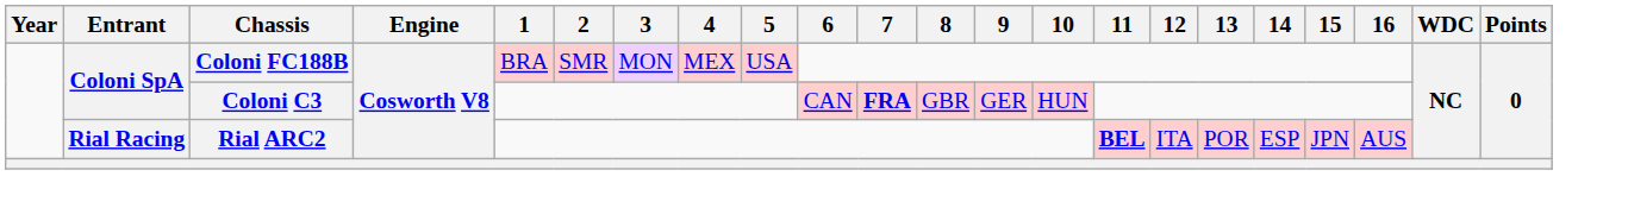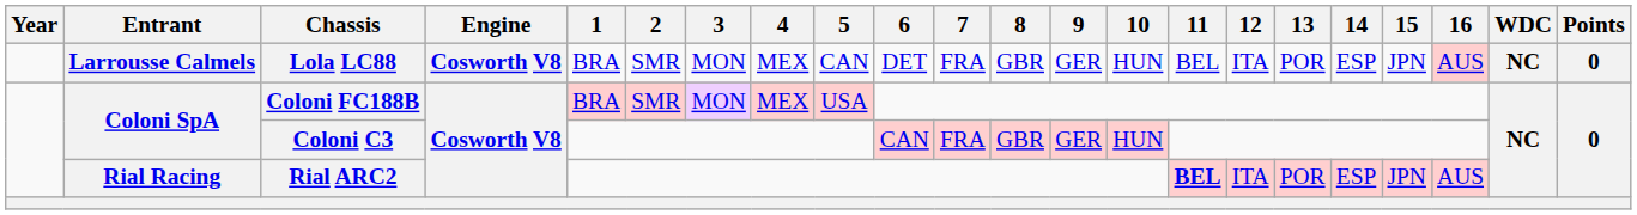 <table class="wikitable" style="text-align:center; font-size:85%">
 <tr>
 <th>Year</th>
 <th>Entrant</th>
 <th>Chassis</th>
 <th>Engine</th>
 <th>1</th>
 <th>2</th>
 <th>3</th>
 <th>4</th>
 <th>5</th>
 <th>6</th>
 <th>7</th>
 <th>8</th>
 <th>9</th>
 <th>10</th>
 <th>11</th>
 <th>12</th>
 <th>13</th>
 <th>14</th>
 <th>15</th>
 <th>16</th>
 <th>WDC</th>
 <th>Points</th>
 </tr>
 <tr>
+<td></td>
+<th nowrap><a href='#'>Larrousse Calmels</a></th>
+<th nowrap><a href='#'>Lola</a> <a href='#'>LC88</a></th>
+<th nowrap><a href='#'>Cosworth</a> <a href='#'>V8</a></th>
+<td><a href='#'>BRA</a></td>
+<td><a href='#'>SMR</a></td>
+<td><a href='#'>MON</a></td>
+<td><a href='#'>MEX</a></td>
+<td><a href='#'>CAN</a></td>
+<td><a href='#'>DET</a></td>
+<td><a href='#'>FRA</a></td>
+<td><a href='#'>GBR</a></td>
+<td><a href='#'>GER</a></td>
+<td><a href='#'>HUN</a></td>
+<td><a href='#'>BEL</a></td>
+<td><a href='#'>ITA</a></td>
+<td><a href='#'>POR</a></td>
+<td><a href='#'>ESP</a></td>
+<td><a href='#'>JPN</a></td>
+<td style="background:#FFCFCF;"><a href='#'>AUS</a><br></td>
+<th>NC</th>
+<th>0</th>
+</tr>
+<tr>
 <td rowspan=3></td>
 <th rowspan=2 nowrap><a href='#'>Coloni SpA</a></th>
 <th nowrap><a href='#'>Coloni</a> <a href='#'>FC188B</a></th>
 <th rowspan=3 nowrap><a href='#'>Cosworth</a> <a href='#'>V8</a></th>
 <td style="background:#FFCFCF;"><a href='#'>BRA</a><br></td>
 <td style="background:#FFCFCF;"><a href='#'>SMR</a><br></td>
 <td style="background:#EFCFFF;"><a href='#'>MON</a><br></td>
 <td style="background:#FFCFCF;"><a href='#'>MEX</a><br></td>
 <td style="background:#FFCFCF;"><a href='#'>USA</a><br></td>
 <td colspan=11></td>
 <th rowspan=3>NC</th>
 <th rowspan=3>0</th>
 </tr>
 <tr>
 <th nowrap><a href='#'>Coloni</a> <a href='#'>C3</a></th>
 <td colspan=5></td>
 <td style="background:#FFCFCF;"><a href='#'>CAN</a><br></td>
-<td style="background:#FFCFCF;"><strong><a href='#'>FRA</a><br></strong></td>
+<td style="background:#FFCFCF;"><a href='#'>FRA</a><br></td>
 <td style="background:#FFCFCF;"><a href='#'>GBR</a><br></td>
 <td style="background:#FFCFCF;"><a href='#'>GER</a><br></td>
 <td style="background:#FFCFCF;"><a href='#'>HUN</a><br></td>
 <td colspan=6></td>
 </tr>
 <tr>
 <th nowrap><a href='#'>Rial Racing</a></th>
 <th nowrap><a href='#'>Rial</a> <a href='#'>ARC2</a></th>
 <td colspan=10></td>
 <td style="background:#FFCFCF;"><strong><a href='#'>BEL</a><br></strong></td>
 <td style="background:#FFCFCF;"><a href='#'>ITA</a><br></td>
 <td style="background:#FFCFCF;"><a href='#'>POR</a><br></td>
 <td style="background:#FFCFCF;"><a href='#'>ESP</a><br></td>
 <td style="background:#FFCFCF;"><a href='#'>JPN</a><br></td>
 <td style="background:#FFCFCF;"><a href='#'>AUS</a><br></td>
 </tr>
 <tr>
 <th colspan="22"></th>
 </tr>
 </table>
